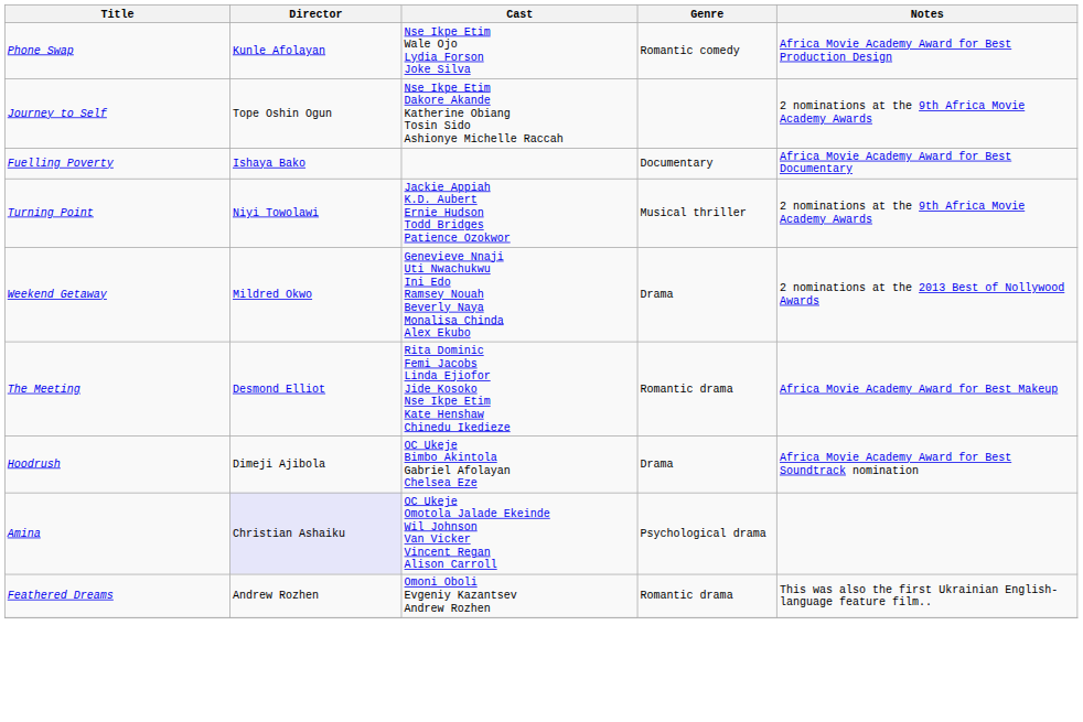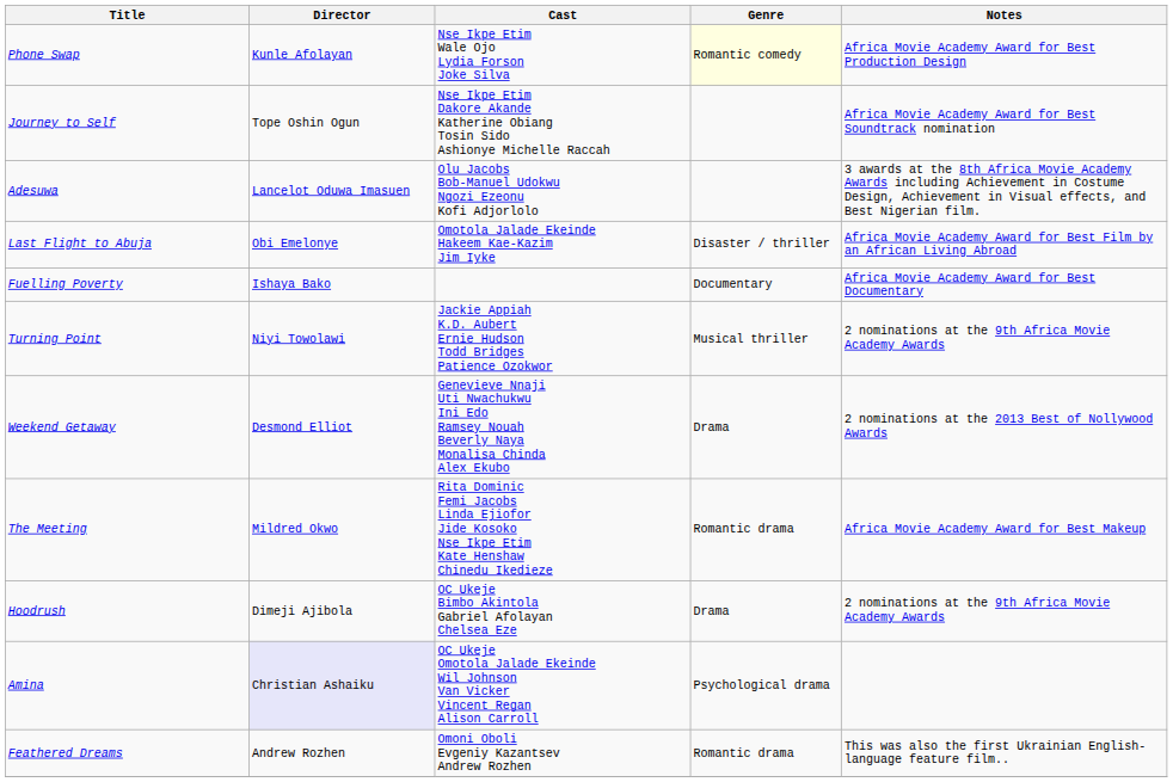 <table class="wikitable" width= "100%">
 <tr>
 <th width=21%>Title</th>
 <th width=16%>Director</th>
 <th width=22%>Cast</th>
 <th width=13%>Genre</th>
 <th width=28%>Notes</th>
 </tr>
 <tr>
 <td><em><a href='#'>Phone Swap</a></em></td>
 <td><a href='#'>Kunle Afolayan</a></td>
 <td><a href='#'>Nse Ikpe Etim</a><br>Wale Ojo<br><a href='#'>Lydia Forson</a><br><a href='#'>Joke Silva</a></td>
-<td>Romantic comedy</td>
+<td style="background: lightyellow;">Romantic comedy</td>
 <td><a href='#'>Africa Movie Academy Award for Best Production Design</a></td>
 </tr>
 <tr>
 <td><em><a href='#'>Journey to Self</a></em></td>
 <td>Tope Oshin Ogun</td>
 <td><a href='#'>Nse Ikpe Etim</a><br><a href='#'>Dakore Akande</a><br>Katherine Obiang<br>Tosin Sido<br>Ashionye Michelle Raccah</td>
 <td></td>
-<td>2 nominations at the <a href='#'>9th Africa Movie Academy Awards</a></td>
+<td><a href='#'>Africa Movie Academy Award for Best Soundtrack</a> nomination</td>
+</tr>
+<tr>
+<td><em><a href='#'>Adesuwa</a></em></td>
+<td><a href='#'>Lancelot Oduwa Imasuen</a></td>
+<td><a href='#'>Olu Jacobs</a><br><a href='#'>Bob-Manuel Udokwu</a><br><a href='#'>Ngozi Ezeonu</a><br>Kofi Adjorlolo</td>
+<td></td>
+<td>3 awards at the <a href='#'>8th Africa Movie Academy Awards</a> including Achievement in Costume Design, Achievement in Visual effects, and Best Nigerian film.</td>
+</tr>
+<tr>
+<td><em><a href='#'>Last Flight to Abuja</a></em></td>
+<td><a href='#'>Obi Emelonye</a></td>
+<td><a href='#'>Omotola Jalade Ekeinde</a><br><a href='#'>Hakeem Kae-Kazim</a><br><a href='#'>Jim Iyke</a></td>
+<td>Disaster / thriller</td>
+<td><a href='#'>Africa Movie Academy Award for Best Film by an African Living Abroad</a></td>
 </tr>
 <tr>
 <td><em><a href='#'>Fuelling Poverty</a></em></td>
 <td><a href='#'>Ishaya Bako</a></td>
 <td></td>
 <td>Documentary</td>
 <td><a href='#'>Africa Movie Academy Award for Best Documentary</a></td>
 </tr>
 <tr>
 <td><em><a href='#'>Turning Point</a></em></td>
 <td><a href='#'>Niyi Towolawi</a></td>
 <td><a href='#'>Jackie Appiah</a> <br> <a href='#'>K.D. Aubert</a><br><a href='#'>Ernie Hudson</a><br><a href='#'>Todd Bridges</a><br> <a href='#'>Patience Ozokwor</a></td>
 <td>Musical thriller</td>
 <td>2 nominations at the <a href='#'>9th Africa Movie Academy Awards</a></td>
 </tr>
 <tr>
 <td><em><a href='#'>Weekend Getaway</a></em></td>
-<td><a href='#'>Mildred Okwo</a></td>
+<td><a href='#'>Desmond Elliot</a></td>
 <td><a href='#'>Genevieve Nnaji</a> <br> <a href='#'>Uti Nwachukwu</a><br><a href='#'>Ini Edo</a><br><a href='#'>Ramsey Nouah</a><br> <a href='#'>Beverly Naya</a><br> <a href='#'>Monalisa Chinda</a><br> <a href='#'>Alex Ekubo</a></td>
 <td>Drama</td>
 <td>2 nominations at the <a href='#'>2013 Best of Nollywood Awards</a></td>
 </tr>
 <tr>
 <td><em><a href='#'>The Meeting</a></em></td>
-<td><a href='#'>Desmond Elliot</a></td>
+<td><a href='#'>Mildred Okwo</a></td>
 <td><a href='#'>Rita Dominic</a> <br> <a href='#'>Femi Jacobs</a><br><a href='#'>Linda Ejiofor</a><br><a href='#'>Jide Kosoko</a><br> <a href='#'>Nse Ikpe Etim</a><br> <a href='#'>Kate Henshaw</a><br> <a href='#'>Chinedu Ikedieze</a></td>
 <td>Romantic drama</td>
 <td><a href='#'>Africa Movie Academy Award for Best Makeup</a></td>
 </tr>
 <tr>
 <td><em><a href='#'>Hoodrush</a></em></td>
 <td>Dimeji Ajibola</td>
 <td><a href='#'>OC Ukeje</a> <br> <a href='#'>Bimbo Akintola</a><br>Gabriel Afolayan<br><a href='#'>Chelsea Eze</a></td>
 <td>Drama</td>
-<td><a href='#'>Africa Movie Academy Award for Best Soundtrack</a> nomination</td>
+<td>2 nominations at the <a href='#'>9th Africa Movie Academy Awards</a></td>
 </tr>
 <tr>
 <td><em><a href='#'>Amina</a></em></td>
 <td style="background: lavender;">Christian Ashaiku</td>
 <td><a href='#'>OC Ukeje</a> <br> <a href='#'>Omotola Jalade Ekeinde</a><br><a href='#'>Wil Johnson</a><br><a href='#'>Van Vicker</a><br><a href='#'>Vincent Regan</a><br><a href='#'>Alison Carroll</a></td>
 <td>Psychological drama</td>
 <td></td>
 </tr>
 <tr>
 <td><em><a href='#'>Feathered Dreams</a></em></td>
 <td>Andrew Rozhen</td>
 <td><a href='#'>Omoni Oboli</a> <br> Evgeniy Kazantsev<br>Andrew Rozhen</td>
 <td>Romantic drama</td>
 <td>This was also the first Ukrainian English-language feature film..</td>
 </tr>
 <tr>
 </tr>
 </table>
